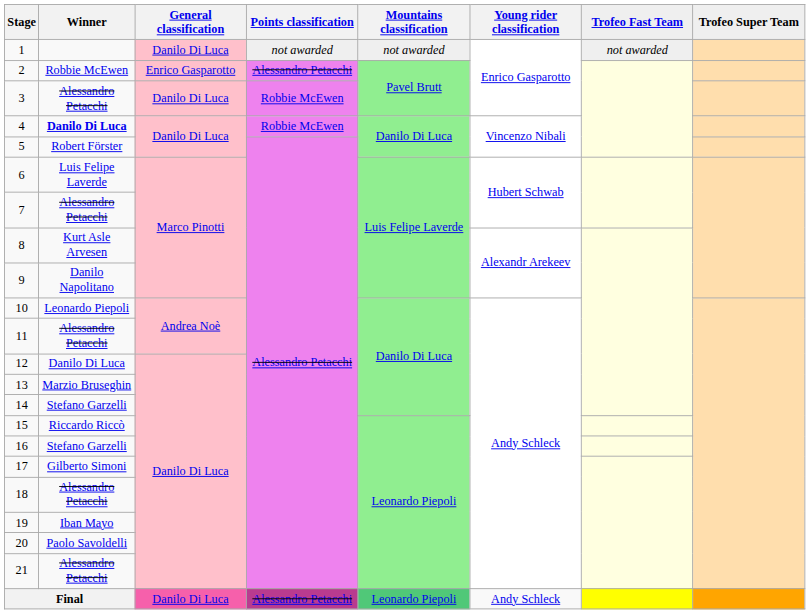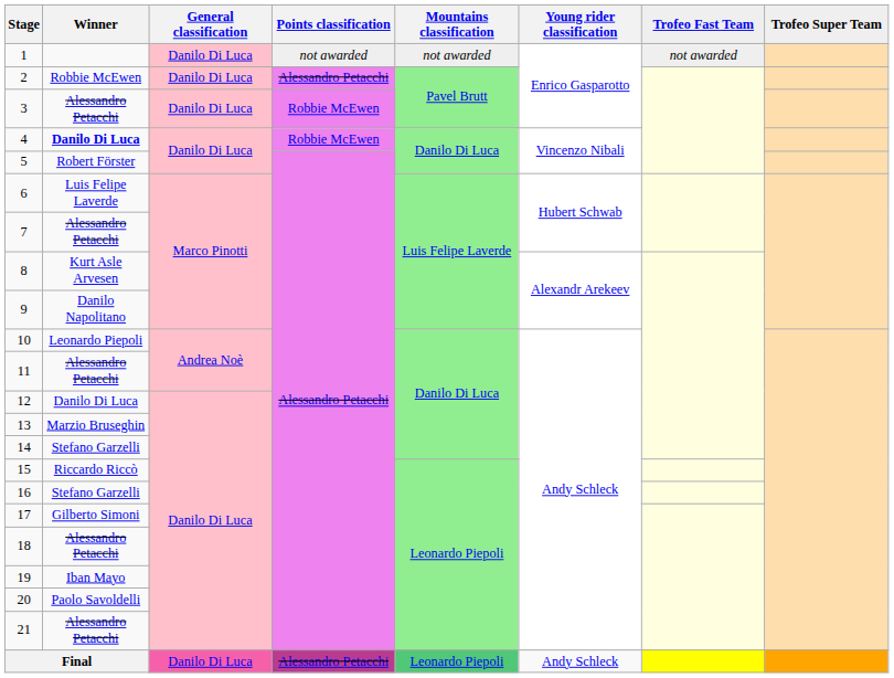 <table class="wikitable" style="text-align: center; font-size:smaller;">
 <tr style="background-color: #efefef;">
 <th width="1%">Stage</th>
 <th width="12%">Winner</th>
 <th width="14%"><a href='#'>General classification</a><br></th>
 <th width="14%"><a href='#'>Points classification</a><br></th>
 <th width="14%"><a href='#'>Mountains classification</a><br></th>
 <th width="14%"><a href='#'>Young rider classification</a><br></th>
 <th style="background:#efefef; width:14%;"><a href='#'>Trofeo Fast Team</a></th>
 <th style="background:#efefef; width:14%;">Trofeo Super Team</th>
 </tr>
 <tr>
 <td>1</td>
 <td></td>
 <td style="background:pink;" rowspan="1"><a href='#'>Danilo Di Luca</a></td>
 <td style="background:#EFEFEF;"><em>not awarded</em></td>
 <td style="background:#EFEFEF;"><em>not awarded</em></td>
 <td style="background:white;" rowspan="3"><a href='#'>Enrico Gasparotto</a></td>
 <td style="background:#EFEFEF;"><em>not awarded</em></td>
 <td style="background:navajowhite;"></td>
 </tr>
 <tr>
 <td>2</td>
 <td><a href='#'>Robbie McEwen</a></td>
-<td style="background:pink;" rowspan="1"><a href='#'>Enrico Gasparotto</a></td>
+<td style="background:pink;" rowspan="1"><a href='#'>Danilo Di Luca</a></td>
 <td style="background:violet;" rowspan="1"><s><a href='#'>Alessandro Petacchi</a></s></td>
 <td style="background:lightgreen;" rowspan="2"><a href='#'>Pavel Brutt</a></td>
 <td style="background:lightyellow;" rowspan="4"></td>
 <td style="background:navajowhite;"></td>
 </tr>
 <tr>
 <td>3</td>
 <td><s><a href='#'>Alessandro Petacchi</a></s></td>
 <td style="background:pink;" rowspan="1"><a href='#'>Danilo Di Luca</a></td>
 <td style="background:violet;" rowspan="1"><a href='#'>Robbie McEwen</a></td>
 <td style="background:navajowhite;"></td>
 </tr>
 <tr>
 <td>4</td>
 <td><strong><a href='#'>Danilo Di Luca</a></strong></td>
 <td style="background:pink;" rowspan="2"><a href='#'>Danilo Di Luca</a></td>
 <td style="background:violet;" rowspan="1"><a href='#'>Robbie McEwen</a></td>
 <td style="background:lightgreen;" rowspan="2"><a href='#'>Danilo Di Luca</a></td>
 <td style="background:white;" rowspan="2"><a href='#'>Vincenzo Nibali</a></td>
 <td style="background:navajowhite;"></td>
 </tr>
 <tr>
 <td>5</td>
 <td><a href='#'>Robert Förster</a></td>
 <td style="background:violet;" rowspan="17"><s><a href='#'>Alessandro Petacchi</a></s></td>
 <td style="background:navajowhite;"></td>
 </tr>
 <tr>
 <td>6</td>
 <td><a href='#'>Luis Felipe Laverde</a></td>
 <td style="background:pink;" rowspan="4"><a href='#'>Marco Pinotti</a></td>
 <td style="background:lightgreen;" rowspan="4"><a href='#'>Luis Felipe Laverde</a></td>
 <td style="background:white;" rowspan="2"><a href='#'>Hubert Schwab</a></td>
 <td style="background:lightyellow;" rowspan="2"></td>
 <td style="background:navajowhite;" rowspan="4"></td>
 </tr>
 <tr>
 <td>7</td>
 <td><s><a href='#'>Alessandro Petacchi</a></s></td>
 </tr>
 <tr>
 <td>8</td>
 <td><a href='#'>Kurt Asle Arvesen</a></td>
 <td style="background:white;" rowspan="2"><a href='#'>Alexandr Arekeev</a></td>
 <td style="background:lightyellow;" rowspan="7"></td>
 </tr>
 <tr>
 <td>9</td>
 <td><a href='#'>Danilo Napolitano</a></td>
 </tr>
 <tr>
 <td>10</td>
 <td><a href='#'>Leonardo Piepoli</a></td>
 <td style="background:pink;" rowspan="2"><a href='#'>Andrea Noè</a></td>
 <td style="background:lightgreen;" rowspan="5"><a href='#'>Danilo Di Luca</a></td>
 <td style="background:white;" rowspan="12"><a href='#'>Andy Schleck</a></td>
 <td style="background:navajowhite;" rowspan="12"></td>
 </tr>
 <tr>
 <td>11</td>
 <td><s><a href='#'>Alessandro Petacchi</a></s></td>
 </tr>
 <tr>
 <td>12</td>
 <td><a href='#'>Danilo Di Luca</a></td>
 <td style="background:pink;" rowspan="10"><a href='#'>Danilo Di Luca</a></td>
 </tr>
 <tr>
 <td>13</td>
 <td><a href='#'>Marzio Bruseghin</a></td>
 </tr>
 <tr>
 <td>14</td>
 <td><a href='#'>Stefano Garzelli</a></td>
 </tr>
 <tr>
 <td>15</td>
 <td><a href='#'>Riccardo Riccò</a></td>
 <td style="background:lightgreen;" rowspan="7"><a href='#'>Leonardo Piepoli</a></td>
 <td style="background:lightyellow;" rowspan="1"></td>
 </tr>
 <tr>
 <td>16</td>
 <td><a href='#'>Stefano Garzelli</a></td>
 <td style="background:lightyellow;" rowspan="1"></td>
 </tr>
 <tr>
 <td>17</td>
 <td><a href='#'>Gilberto Simoni</a></td>
 <td style="background:lightyellow;" rowspan="5"></td>
 </tr>
 <tr>
 <td>18</td>
 <td><s><a href='#'>Alessandro Petacchi</a></s></td>
 </tr>
 <tr>
 <td>19</td>
 <td><a href='#'>Iban Mayo</a></td>
 </tr>
 <tr>
 <td>20</td>
 <td><a href='#'>Paolo Savoldelli</a></td>
 </tr>
 <tr>
 <td>21</td>
 <td><s><a href='#'>Alessandro Petacchi</a></s></td>
 </tr>
 <tr>
 <th colspan=2><strong>Final</strong></th>
 <td style="background:#F660AB;"  rowspan="1"><a href='#'>Danilo Di Luca</a></td>
 <td style="background:#B93B8F;"  rowspan="1"><s><a href='#'>Alessandro Petacchi</a></s></td>
 <td style="background:#50C878;"  rowspan="1"><a href='#'>Leonardo Piepoli</a></td>
 <td style="background:offwhite;" rowspan="1"><a href='#'>Andy Schleck</a></td>
 <th style="background:yellow;"></th>
 <th style="background:orange;"></th>
 </tr>
 </table>
